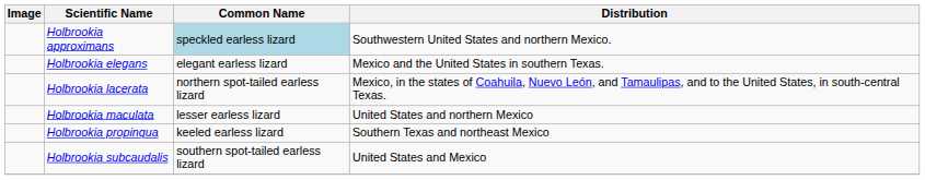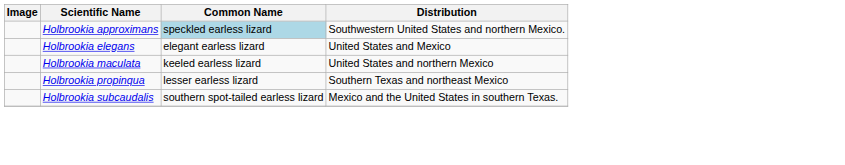 <table class="wikitable">
 <tr>
 <th>Image</th>
 <th>Scientific Name</th>
 <th>Common Name</th>
 <th>Distribution</th>
 </tr>
 <tr>
 <td></td>
 <td><em><a href='#'>Holbrookia approximans</a></em> <br></td>
 <td style="background: lightblue;">speckled earless lizard</td>
 <td>Southwestern United States and northern Mexico.</td>
 </tr>
 <tr>
 <td></td>
 <td><em><a href='#'>Holbrookia elegans</a></em> <br></td>
 <td>elegant earless lizard</td>
-<td>Mexico and the United States in southern Texas.</td>
-</tr>
-<tr>
-<td></td>
-<td><em><a href='#'>Holbrookia lacerata</a></em> <br></td>
-<td>northern spot-tailed earless lizard</td>
-<td>Mexico, in the states of <a href='#'>Coahuila</a>, <a href='#'>Nuevo León</a>, and <a href='#'>Tamaulipas</a>, and to the United States, in south-central Texas.</td>
+<td>United States and Mexico</td>
 </tr>
 <tr>
 <td></td>
 <td><em><a href='#'>Holbrookia maculata</a></em> <br></td>
-<td>lesser earless lizard</td>
+<td>keeled earless lizard</td>
 <td>United States and northern Mexico</td>
 </tr>
 <tr>
 <td></td>
 <td><em><a href='#'>Holbrookia propinqua</a></em> <br></td>
-<td>keeled earless lizard</td>
+<td>lesser earless lizard</td>
 <td>Southern Texas and northeast Mexico</td>
 </tr>
 <tr>
 <td></td>
 <td><em><a href='#'>Holbrookia subcaudalis</a></em> <br></td>
 <td>southern spot-tailed earless lizard</td>
-<td>United States and Mexico</td>
+<td>Mexico and the United States in southern Texas.</td>
 </tr>
 <tr>
 </tr>
 </table>
